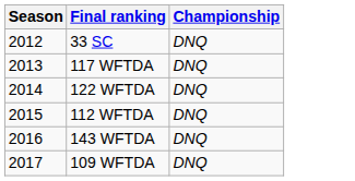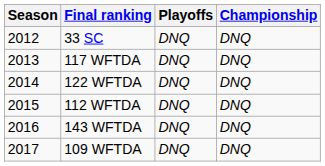 <table class="wikitable sortable">
 <tr>
 <th>Season</th>
 <th><a href='#'>Final ranking</a></th>
+<th>Playoffs</th>
 <th><a href='#'>Championship</a></th>
 </tr>
 <tr>
 <td>2012</td>
 <td>33 <a href='#'>SC</a></td>
 <td><em>DNQ</em></td>
+<td><em>DNQ</em></td>
 </tr>
 <tr>
 <td>2013</td>
 <td>117 WFTDA</td>
+<td><em>DNQ</em></td>
 <td><em>DNQ</em></td>
 </tr>
 <tr>
 <td>2014</td>
 <td>122 WFTDA</td>
 <td><em>DNQ</em></td>
+<td><em>DNQ</em></td>
 </tr>
 <tr>
 <td>2015</td>
 <td>112 WFTDA</td>
+<td><em>DNQ</em></td>
 <td><em>DNQ</em></td>
 </tr>
 <tr>
 <td>2016</td>
 <td>143 WFTDA</td>
 <td><em>DNQ</em></td>
+<td><em>DNQ</em></td>
 </tr>
 <tr>
 <td>2017</td>
 <td>109 WFTDA</td>
 <td><em>DNQ</em></td>
+<td><em>DNQ</em></td>
 </tr>
 </table>
